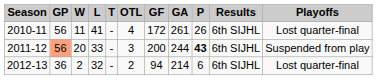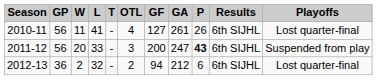 <table class="wikitable">
 <tr align="center"  bgcolor="#cccccc">
 <td><strong>Season</strong></td>
 <td><strong>GP</strong></td>
 <td><strong>W</strong></td>
 <td><strong>L</strong></td>
 <td><strong>T</strong></td>
 <td><strong>OTL</strong></td>
 <td><strong>GF</strong></td>
 <td><strong>GA</strong></td>
 <td><strong>P</strong></td>
 <td><strong>Results</strong></td>
 <td><strong>Playoffs</strong></td>
 </tr>
 <tr align="center">
 <td>2010-11</td>
 <td>56</td>
 <td>11</td>
 <td>41</td>
 <td>-</td>
 <td>4</td>
-<td>172</td>
+<td>127</td>
 <td>261</td>
 <td>26</td>
 <td>6th SIJHL</td>
 <td>Lost quarter-final</td>
 </tr>
 <tr align="center">
 <td>2011-12</td>
-<td style="background: lightsalmon;">56</td>
+<td>56</td>
 <td>20</td>
 <td>33</td>
 <td>-</td>
 <td>3</td>
 <td>200</td>
-<td>244</td>
+<td>247</td>
 <td><strong>43</strong></td>
 <td>6th SIJHL</td>
 <td>Suspended from play</td>
 </tr>
 <tr align="center">
 <td>2012-13</td>
 <td>36</td>
 <td>2</td>
 <td>32</td>
 <td>-</td>
 <td>2</td>
 <td>94</td>
-<td>214</td>
+<td>212</td>
 <td>6</td>
 <td>6th SIJHL</td>
 <td>Lost quarter-final</td>
 </tr>
 </table>
